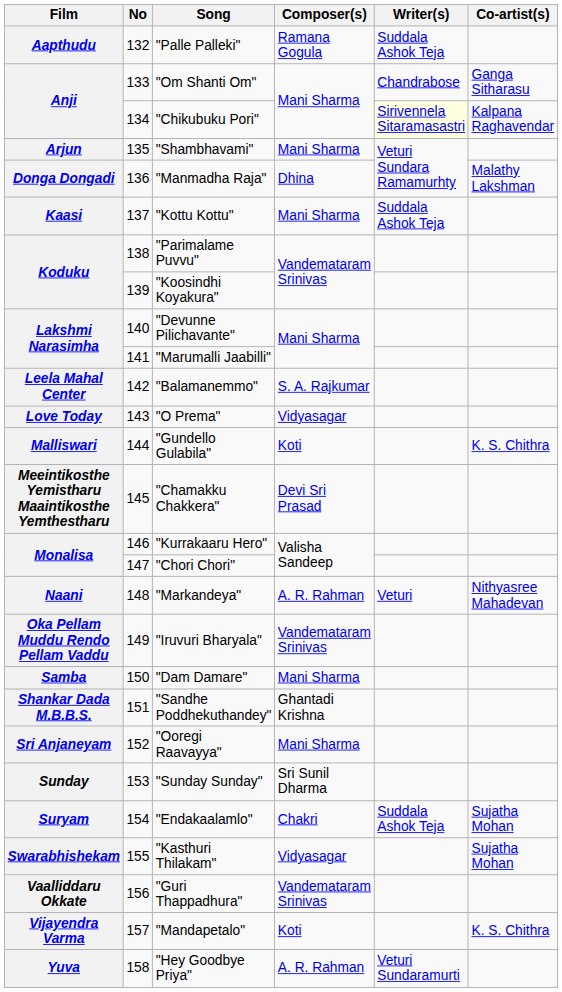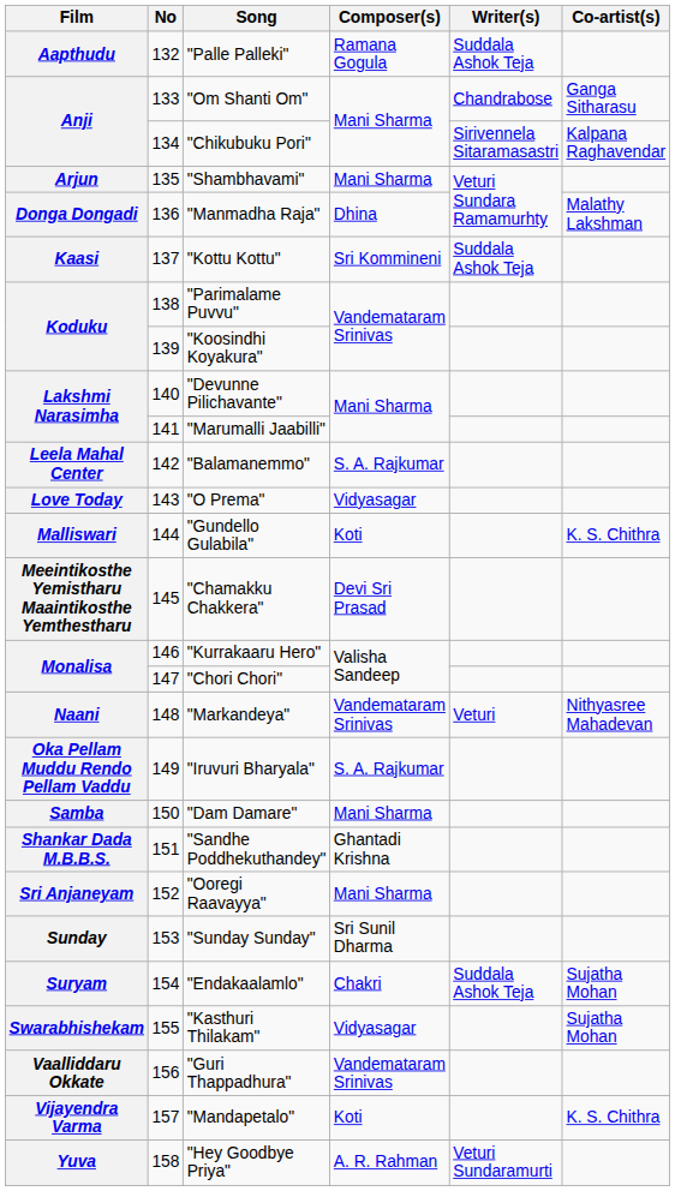 <table class="wikitable">
 <tr>
 <th>Film</th>
 <th>No</th>
 <th>Song</th>
 <th>Composer(s)</th>
 <th>Writer(s)</th>
 <th>Co-artist(s)</th>
 </tr>
 <tr>
 <th><em><a href='#'>Aapthudu</a></em></th>
 <td>132</td>
 <td>"Palle Palleki"</td>
 <td><a href='#'>Ramana Gogula</a></td>
 <td><a href='#'>Suddala Ashok Teja</a></td>
 <td></td>
 </tr>
 <tr>
 <th rowspan="2"><em><a href='#'>Anji</a></em></th>
 <td>133</td>
 <td>"Om Shanti Om"</td>
 <td rowspan="2"><a href='#'>Mani Sharma</a></td>
 <td><a href='#'>Chandrabose</a></td>
 <td><a href='#'>Ganga Sitharasu</a></td>
 </tr>
 <tr>
 <td>134</td>
 <td>"Chikubuku Pori"</td>
-<td style="background: lightyellow;"><a href='#'>Sirivennela Sitaramasastri</a></td>
+<td><a href='#'>Sirivennela Sitaramasastri</a></td>
 <td><a href='#'>Kalpana Raghavendar</a></td>
 </tr>
 <tr>
 <th><em><a href='#'>Arjun</a></em></th>
 <td>135</td>
 <td>"Shambhavami"</td>
 <td><a href='#'>Mani Sharma</a></td>
 <td rowspan="2"><a href='#'>Veturi Sundara Ramamurhty</a></td>
 <td></td>
 </tr>
 <tr>
 <th><em><a href='#'>Donga Dongadi</a></em></th>
 <td>136</td>
 <td>"Manmadha Raja"</td>
 <td><a href='#'>Dhina</a></td>
 <td><a href='#'>Malathy Lakshman</a></td>
 </tr>
 <tr>
 <th><em><a href='#'>Kaasi</a></em></th>
 <td>137</td>
 <td>"Kottu Kottu"</td>
-<td><a href='#'>Mani Sharma</a></td>
+<td><a href='#'>Sri Kommineni</a></td>
 <td><a href='#'>Suddala Ashok Teja</a></td>
 <td></td>
 </tr>
 <tr>
 <th rowspan="2"><em><a href='#'>Koduku</a></em></th>
 <td>138</td>
 <td>"Parimalame Puvvu"</td>
 <td rowspan="2"><a href='#'>Vandemataram Srinivas</a></td>
 <td></td>
 <td></td>
 </tr>
 <tr>
 <td>139</td>
 <td>"Koosindhi Koyakura"</td>
 <td></td>
 <td></td>
 </tr>
 <tr>
 <th rowspan="2"><a href='#'><em>Lakshmi Narasimha</em></a></th>
 <td>140</td>
 <td>"Devunne Pilichavante"</td>
 <td rowspan="2"><a href='#'>Mani Sharma</a></td>
 <td></td>
 <td></td>
 </tr>
 <tr>
 <td>141</td>
 <td>"Marumalli Jaabilli"</td>
 <td></td>
 <td></td>
 </tr>
 <tr>
 <th><em><a href='#'>Leela Mahal Center</a></em></th>
 <td>142</td>
 <td>"Balamanemmo"</td>
 <td><a href='#'>S. A. Rajkumar</a></td>
 <td></td>
 <td></td>
 </tr>
 <tr>
 <th><a href='#'><em>Love Today</em></a></th>
 <td>143</td>
 <td>"O Prema"</td>
 <td><a href='#'>Vidyasagar</a></td>
 <td></td>
 <td></td>
 </tr>
 <tr>
 <th><a href='#'><em>Malliswari</em></a></th>
 <td>144</td>
 <td>"Gundello Gulabila"</td>
 <td><a href='#'>Koti</a></td>
 <td></td>
 <td><a href='#'>K. S. Chithra</a></td>
 </tr>
 <tr>
 <th><em>Meeintikosthe Yemistharu Maaintikosthe Yemthestharu</em></th>
 <td>145</td>
 <td>"Chamakku Chakkera"</td>
 <td><a href='#'>Devi Sri Prasad</a></td>
 <td></td>
 <td></td>
 </tr>
 <tr>
 <th rowspan="2"><em><a href='#'>Monalisa</a></em></th>
 <td>146</td>
 <td>"Kurrakaaru Hero"</td>
 <td rowspan="2">Valisha Sandeep</td>
 <td></td>
 <td></td>
 </tr>
 <tr>
 <td>147</td>
 <td>"Chori Chori"</td>
 <td></td>
 <td></td>
 </tr>
 <tr>
 <th><em><a href='#'>Naani</a></em></th>
 <td>148</td>
 <td>"Markandeya"</td>
-<td><a href='#'>A. R. Rahman</a></td>
+<td><a href='#'>Vandemataram Srinivas</a></td>
 <td><a href='#'>Veturi</a></td>
 <td><a href='#'>Nithyasree Mahadevan</a></td>
 </tr>
 <tr>
 <th><em><a href='#'>Oka Pellam Muddu Rendo Pellam Vaddu</a></em></th>
 <td>149</td>
 <td>"Iruvuri Bharyala"</td>
-<td><a href='#'>Vandemataram Srinivas</a></td>
+<td><a href='#'>S. A. Rajkumar</a></td>
 <td></td>
 <td></td>
 </tr>
 <tr>
 <th><em><a href='#'>Samba</a></em></th>
 <td>150</td>
 <td>"Dam Damare"</td>
 <td><a href='#'>Mani Sharma</a></td>
 <td></td>
 <td></td>
 </tr>
 <tr>
 <th><em><a href='#'>Shankar Dada M.B.B.S.</a></em></th>
 <td>151</td>
 <td>"Sandhe Poddhekuthandey"</td>
 <td>Ghantadi Krishna</td>
 <td></td>
 <td></td>
 </tr>
 <tr>
 <th><em><a href='#'>Sri Anjaneyam</a></em></th>
 <td>152</td>
 <td>"Ooregi Raavayya"</td>
 <td><a href='#'>Mani Sharma</a></td>
 <td></td>
 <td></td>
 </tr>
 <tr>
 <th><em>Sunday</em></th>
 <td>153</td>
 <td>"Sunday Sunday"</td>
 <td>Sri Sunil Dharma</td>
 <td></td>
 <td></td>
 </tr>
 <tr>
 <th><em><a href='#'>Suryam</a></em></th>
 <td>154</td>
 <td>"Endakaalamlo"</td>
 <td><a href='#'>Chakri</a></td>
 <td><a href='#'>Suddala Ashok Teja</a></td>
 <td><a href='#'>Sujatha Mohan</a></td>
 </tr>
 <tr>
 <th><em><a href='#'>Swarabhishekam</a></em></th>
 <td>155</td>
 <td>"Kasthuri Thilakam"</td>
 <td><a href='#'>Vidyasagar</a></td>
 <td></td>
 <td><a href='#'>Sujatha Mohan</a></td>
 </tr>
 <tr>
 <th><em>Vaalliddaru Okkate</em></th>
 <td>156</td>
 <td>"Guri Thappadhura"</td>
 <td><a href='#'>Vandemataram Srinivas</a></td>
 <td></td>
 <td></td>
 </tr>
 <tr>
 <th><em><a href='#'>Vijayendra Varma</a></em></th>
 <td>157</td>
 <td>"Mandapetalo"</td>
 <td><a href='#'>Koti</a></td>
 <td></td>
 <td><a href='#'>K. S. Chithra</a></td>
 </tr>
 <tr>
 <th><em><a href='#'>Yuva</a></em></th>
 <td>158</td>
 <td>"Hey Goodbye Priya"</td>
 <td><a href='#'>A. R. Rahman</a></td>
 <td><a href='#'>Veturi Sundaramurti</a></td>
 <td></td>
 </tr>
 </table>
